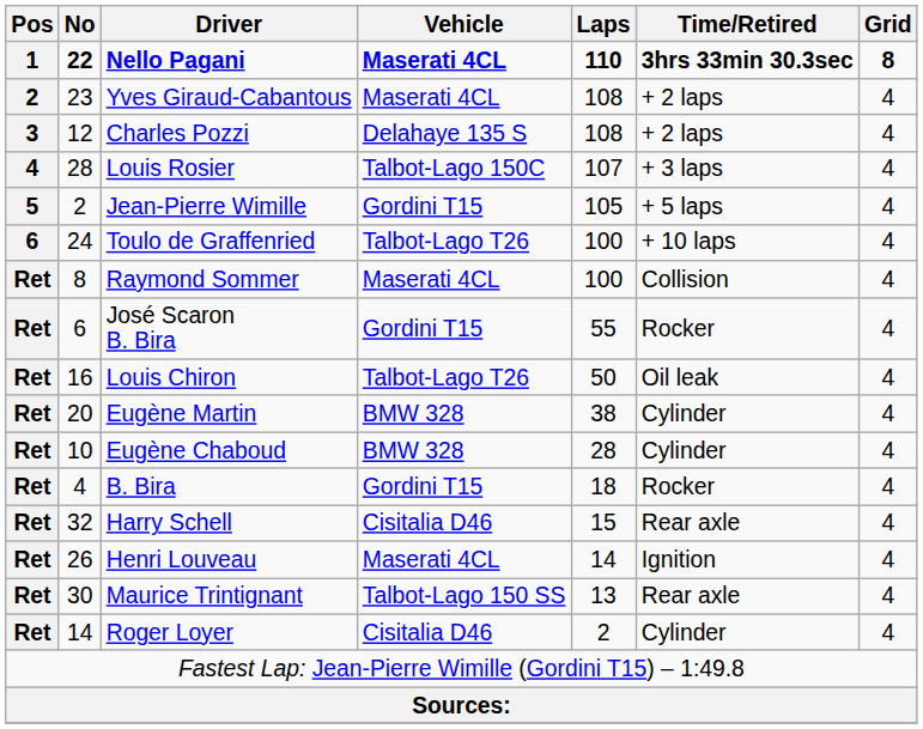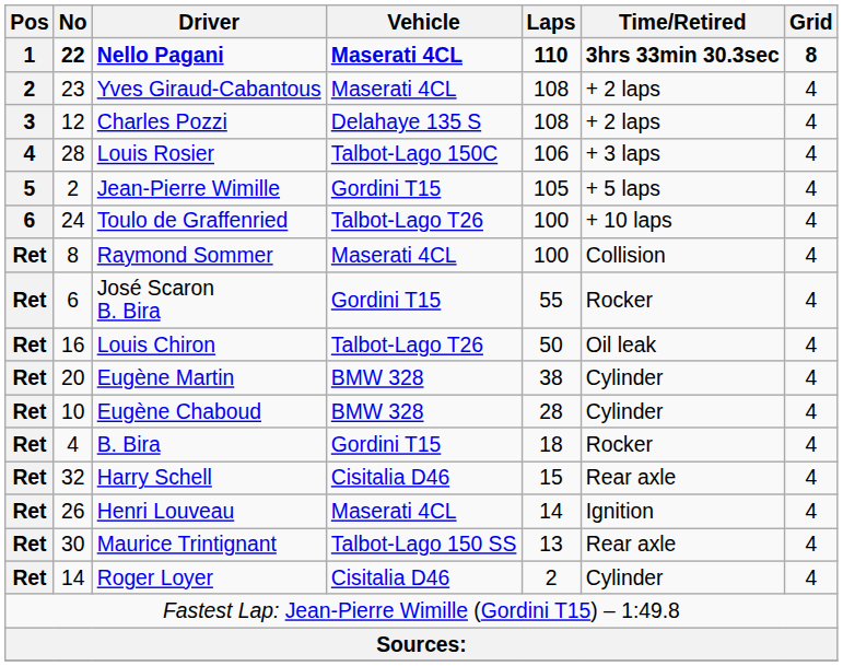 <table class="wikitable" style="font-size: 85%;">
 <tr>
 <th>Pos</th>
 <th>No</th>
 <th>Driver</th>
 <th>Vehicle</th>
 <th>Laps</th>
 <th>Time/Retired</th>
 <th>Grid</th>
 </tr>
 <tr>
 <th>1</th>
 <td align="center"><strong>22</strong></td>
 <td> <strong><a href='#'>Nello Pagani</a></strong></td>
 <td><strong><a href='#'>Maserati 4CL</a></strong></td>
 <td align="center"><strong>110</strong></td>
 <td><strong>3hrs 33min 30.3sec</strong></td>
 <td align="center"><strong>8</strong></td>
 </tr>
 <tr>
 <th>2</th>
 <td align="center">23</td>
 <td> <a href='#'>Yves Giraud-Cabantous</a></td>
 <td><a href='#'>Maserati 4CL</a></td>
 <td align="center">108</td>
 <td>+ 2 laps</td>
 <td align="center">4</td>
 </tr>
 <tr>
 <th>3</th>
 <td align="center">12</td>
 <td> <a href='#'>Charles Pozzi</a></td>
 <td><a href='#'>Delahaye 135 S</a></td>
 <td align="center">108</td>
 <td>+ 2 laps</td>
 <td align="center">4</td>
 </tr>
 <tr>
 <th>4</th>
 <td align="center">28</td>
 <td> <a href='#'>Louis Rosier</a></td>
 <td><a href='#'>Talbot-Lago 150C</a></td>
-<td align="center">107</td>
+<td align="center">106</td>
 <td>+ 3 laps</td>
 <td align="center">4</td>
 </tr>
 <tr>
 <th>5</th>
 <td align="center">2</td>
 <td> <a href='#'>Jean-Pierre Wimille</a></td>
 <td><a href='#'>Gordini T15</a></td>
 <td align="center">105</td>
 <td>+ 5 laps</td>
 <td align="center">4</td>
 </tr>
 <tr>
 <th>6</th>
 <td align="center">24</td>
 <td> <a href='#'>Toulo de Graffenried</a></td>
 <td><a href='#'>Talbot-Lago T26</a></td>
 <td align="center">100</td>
 <td>+ 10 laps</td>
 <td align="center">4</td>
 </tr>
 <tr>
 <th>Ret</th>
 <td align="center">8</td>
 <td> <a href='#'>Raymond Sommer</a></td>
 <td><a href='#'>Maserati 4CL</a></td>
 <td align="center">100</td>
 <td>Collision</td>
 <td align="center">4</td>
 </tr>
 <tr>
 <th>Ret</th>
 <td align="center">6</td>
 <td> José Scaron<br> <a href='#'>B. Bira</a></td>
 <td><a href='#'>Gordini T15</a></td>
 <td align="center">55</td>
 <td>Rocker</td>
 <td align="center">4</td>
 </tr>
 <tr>
 <th>Ret</th>
 <td align="center">16</td>
 <td> <a href='#'>Louis Chiron</a></td>
 <td><a href='#'>Talbot-Lago T26</a></td>
 <td align="center">50</td>
 <td>Oil leak</td>
 <td align="center">4</td>
 </tr>
 <tr>
 <th>Ret</th>
 <td align="center">20</td>
 <td> <a href='#'>Eugène Martin</a></td>
 <td><a href='#'>BMW 328</a></td>
 <td align="center">38</td>
 <td>Cylinder</td>
 <td align="center">4</td>
 </tr>
 <tr>
 <th>Ret</th>
 <td align="center">10</td>
 <td> <a href='#'>Eugène Chaboud</a></td>
 <td><a href='#'>BMW 328</a></td>
 <td align="center">28</td>
 <td>Cylinder</td>
 <td align="center">4</td>
 </tr>
 <tr>
 <th>Ret</th>
 <td align="center">4</td>
 <td> <a href='#'>B. Bira</a></td>
 <td><a href='#'>Gordini T15</a></td>
 <td align="center">18</td>
 <td>Rocker</td>
 <td align="center">4</td>
 </tr>
 <tr>
 <th>Ret</th>
 <td align="center">32</td>
 <td> <a href='#'>Harry Schell</a></td>
 <td><a href='#'>Cisitalia D46</a></td>
 <td align="center">15</td>
 <td>Rear axle</td>
 <td align="center">4</td>
 </tr>
 <tr>
 <th>Ret</th>
 <td align="center">26</td>
 <td> <a href='#'>Henri Louveau</a></td>
 <td><a href='#'>Maserati 4CL</a></td>
 <td align="center">14</td>
 <td>Ignition</td>
 <td align="center">4</td>
 </tr>
 <tr>
 <th>Ret</th>
 <td align="center">30</td>
 <td> <a href='#'>Maurice Trintignant</a></td>
 <td><a href='#'>Talbot-Lago 150 SS</a></td>
 <td align="center">13</td>
 <td>Rear axle</td>
 <td align="center">4</td>
 </tr>
 <tr>
 <th>Ret</th>
 <td align="center">14</td>
 <td> <a href='#'>Roger Loyer</a></td>
 <td><a href='#'>Cisitalia D46</a></td>
 <td align="center">2</td>
 <td>Cylinder</td>
 <td align="center">4</td>
 </tr>
 <tr>
 <td colspan="8" align="center"><em>Fastest Lap:</em> <a href='#'>Jean-Pierre Wimille</a> (<a href='#'>Gordini T15</a>) – 1:49.8</td>
 </tr>
 <tr>
 <th colspan="8">Sources: </th>
 </tr>
 <tr>
 </tr>
 </table>
